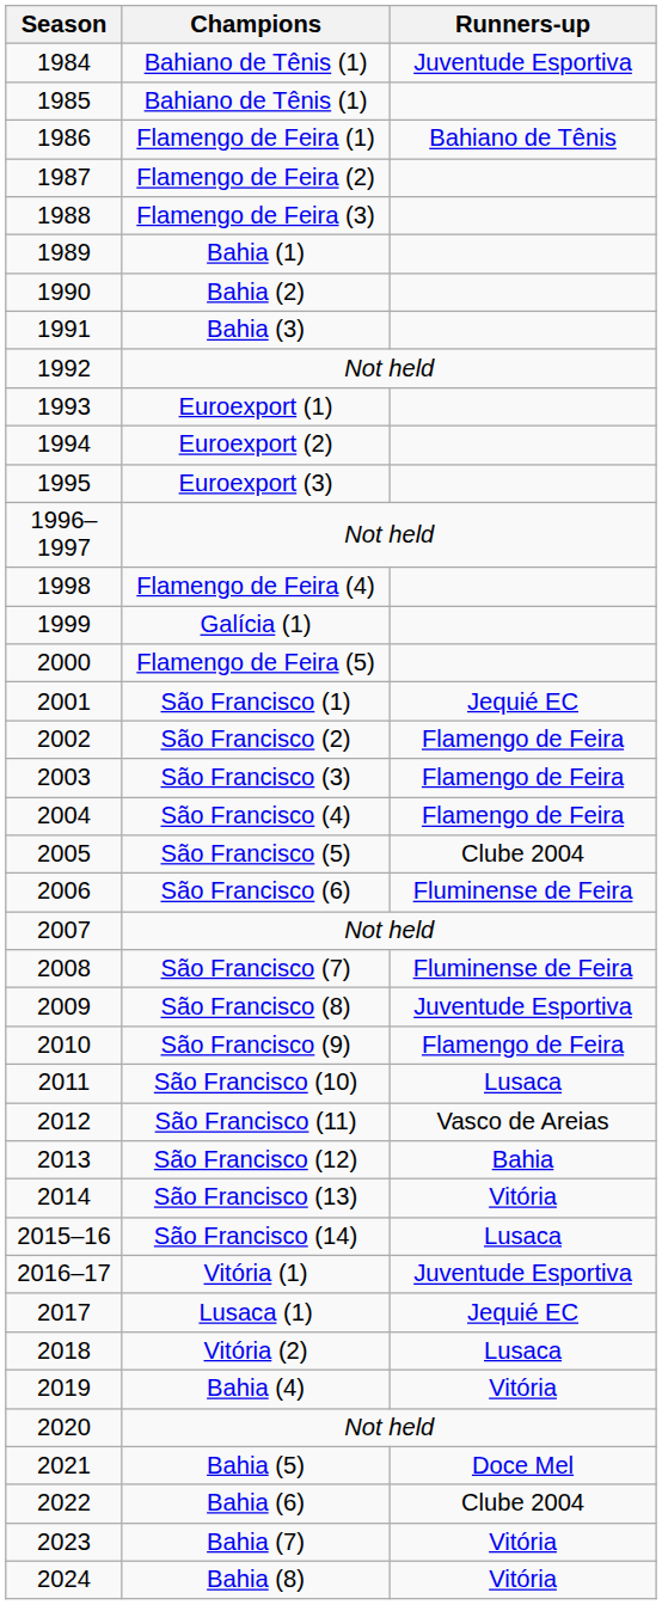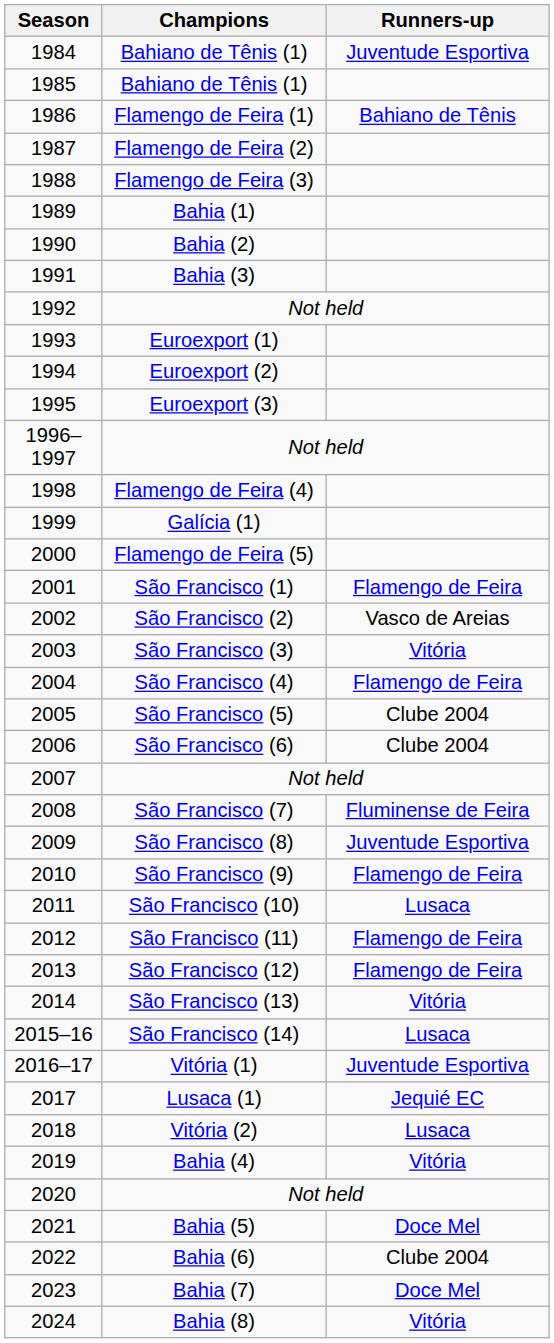 <table class="wikitable" style="text-align:center; margin-left:1em;">
 <tr>
 <th style="width:70px">Season</th>
 <th style="width:170px">Champions</th>
 <th style="width:170px">Runners-up</th>
 </tr>
 <tr>
 <td>1984</td>
 <td><a href='#'>Bahiano de Tênis</a> (1)</td>
 <td><a href='#'>Juventude Esportiva</a></td>
 </tr>
 <tr>
 <td>1985</td>
 <td><a href='#'>Bahiano de Tênis</a> (1)</td>
 <td></td>
 </tr>
 <tr>
 <td>1986</td>
 <td><a href='#'>Flamengo de Feira</a> (1)</td>
 <td><a href='#'>Bahiano de Tênis</a></td>
 </tr>
 <tr>
 <td>1987</td>
 <td><a href='#'>Flamengo de Feira</a> (2)</td>
 <td></td>
 </tr>
 <tr>
 <td>1988</td>
 <td><a href='#'>Flamengo de Feira</a> (3)</td>
 <td></td>
 </tr>
 <tr>
 <td>1989</td>
 <td><a href='#'>Bahia</a> (1)</td>
 <td></td>
 </tr>
 <tr>
 <td>1990</td>
 <td><a href='#'>Bahia</a> (2)</td>
 <td></td>
 </tr>
 <tr>
 <td>1991</td>
 <td><a href='#'>Bahia</a> (3)</td>
 <td></td>
 </tr>
 <tr>
 <td>1992</td>
 <td colspan=2 align=center><em>Not held</em></td>
 </tr>
 <tr>
 <td>1993</td>
 <td><a href='#'>Euroexport</a> (1)</td>
 <td></td>
 </tr>
 <tr>
 <td>1994</td>
 <td><a href='#'>Euroexport</a> (2)</td>
 <td></td>
 </tr>
 <tr>
 <td>1995</td>
 <td><a href='#'>Euroexport</a> (3)</td>
 <td></td>
 </tr>
 <tr>
 <td>1996–1997</td>
 <td colspan=2 align=center><em>Not held</em></td>
 </tr>
 <tr>
 <td>1998</td>
 <td><a href='#'>Flamengo de Feira</a> (4)</td>
 <td></td>
 </tr>
 <tr>
 <td>1999</td>
 <td><a href='#'>Galícia</a> (1)</td>
 <td></td>
 </tr>
 <tr>
 <td>2000</td>
 <td><a href='#'>Flamengo de Feira</a> (5)</td>
 <td></td>
 </tr>
 <tr>
 <td>2001</td>
 <td><a href='#'>São Francisco</a> (1)</td>
-<td><a href='#'>Jequié EC</a></td>
+<td><a href='#'>Flamengo de Feira</a></td>
 </tr>
 <tr>
 <td>2002</td>
 <td><a href='#'>São Francisco</a> (2)</td>
-<td><a href='#'>Flamengo de Feira</a></td>
+<td>Vasco de Areias</td>
 </tr>
 <tr>
 <td>2003</td>
 <td><a href='#'>São Francisco</a> (3)</td>
-<td><a href='#'>Flamengo de Feira</a></td>
+<td><a href='#'>Vitória</a></td>
 </tr>
 <tr>
 <td>2004</td>
 <td><a href='#'>São Francisco</a> (4)</td>
 <td><a href='#'>Flamengo de Feira</a></td>
 </tr>
 <tr>
 <td>2005</td>
 <td><a href='#'>São Francisco</a> (5)</td>
 <td>Clube 2004</td>
 </tr>
 <tr>
 <td>2006</td>
 <td><a href='#'>São Francisco</a> (6)</td>
-<td><a href='#'>Fluminense de Feira</a></td>
+<td>Clube 2004</td>
 </tr>
 <tr>
 <td>2007</td>
 <td colspan=2 align=center><em>Not held</em></td>
 </tr>
 <tr>
 <td>2008</td>
 <td><a href='#'>São Francisco</a> (7)</td>
 <td><a href='#'>Fluminense de Feira</a></td>
 </tr>
 <tr>
 <td>2009</td>
 <td><a href='#'>São Francisco</a> (8)</td>
 <td><a href='#'>Juventude Esportiva</a></td>
 </tr>
 <tr>
 <td>2010</td>
 <td><a href='#'>São Francisco</a> (9)</td>
 <td><a href='#'>Flamengo de Feira</a></td>
 </tr>
 <tr>
 <td>2011</td>
 <td><a href='#'>São Francisco</a> (10)</td>
 <td><a href='#'>Lusaca</a></td>
 </tr>
 <tr>
 <td>2012</td>
 <td><a href='#'>São Francisco</a> (11)</td>
-<td>Vasco de Areias</td>
+<td><a href='#'>Flamengo de Feira</a></td>
 </tr>
 <tr>
 <td>2013</td>
 <td><a href='#'>São Francisco</a> (12)</td>
-<td><a href='#'>Bahia</a></td>
+<td><a href='#'>Flamengo de Feira</a></td>
 </tr>
 <tr>
 <td>2014</td>
 <td><a href='#'>São Francisco</a> (13)</td>
 <td><a href='#'>Vitória</a></td>
 </tr>
 <tr>
 <td>2015–16</td>
 <td><a href='#'>São Francisco</a> (14)</td>
 <td><a href='#'>Lusaca</a></td>
 </tr>
 <tr>
 <td>2016–17</td>
 <td><a href='#'>Vitória</a> (1)</td>
 <td><a href='#'>Juventude Esportiva</a></td>
 </tr>
 <tr>
 <td>2017</td>
 <td><a href='#'>Lusaca</a> (1)</td>
 <td><a href='#'>Jequié EC</a></td>
 </tr>
 <tr>
 <td>2018</td>
 <td><a href='#'>Vitória</a> (2)</td>
 <td><a href='#'>Lusaca</a></td>
 </tr>
 <tr>
 <td>2019</td>
 <td><a href='#'>Bahia</a> (4)</td>
 <td><a href='#'>Vitória</a></td>
 </tr>
 <tr>
 <td>2020</td>
 <td colspan=2 align=center><em>Not held</em></td>
 </tr>
 <tr>
 <td>2021</td>
 <td><a href='#'>Bahia</a> (5)</td>
 <td><a href='#'>Doce Mel</a></td>
 </tr>
 <tr>
 <td>2022</td>
 <td><a href='#'>Bahia</a> (6)</td>
 <td>Clube 2004</td>
 </tr>
 <tr>
 <td>2023</td>
 <td><a href='#'>Bahia</a> (7)</td>
-<td><a href='#'>Vitória</a></td>
+<td><a href='#'>Doce Mel</a></td>
 </tr>
 <tr>
 <td>2024</td>
 <td><a href='#'>Bahia</a> (8)</td>
 <td><a href='#'>Vitória</a></td>
 </tr>
 </table>
